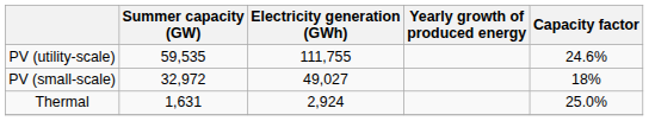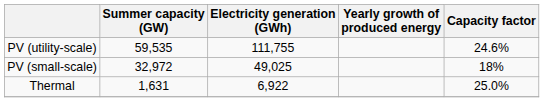 <table class="wikitable " style="text-align:center">
 <tr>
 <th></th>
 <th>Summer capacity <br>(GW)</th>
 <th>Electricity generation<br> (GWh)</th>
 <th>Yearly growth of <br>produced energy</th>
 <th>Capacity factor</th>
 </tr>
 <tr>
 <td>PV (utility-scale)</td>
 <td>59,535</td>
 <td>111,755</td>
 <td></td>
 <td>24.6%</td>
 </tr>
 <tr>
 <td>PV (small-scale)</td>
 <td>32,972</td>
-<td>49,027</td>
+<td>49,025</td>
 <td></td>
 <td>18%</td>
 </tr>
 <tr>
 <td>Thermal</td>
 <td>1,631</td>
-<td>2,924</td>
+<td>6,922</td>
 <td></td>
 <td>25.0%</td>
 </tr>
 <tr>
 </tr>
 </table>
